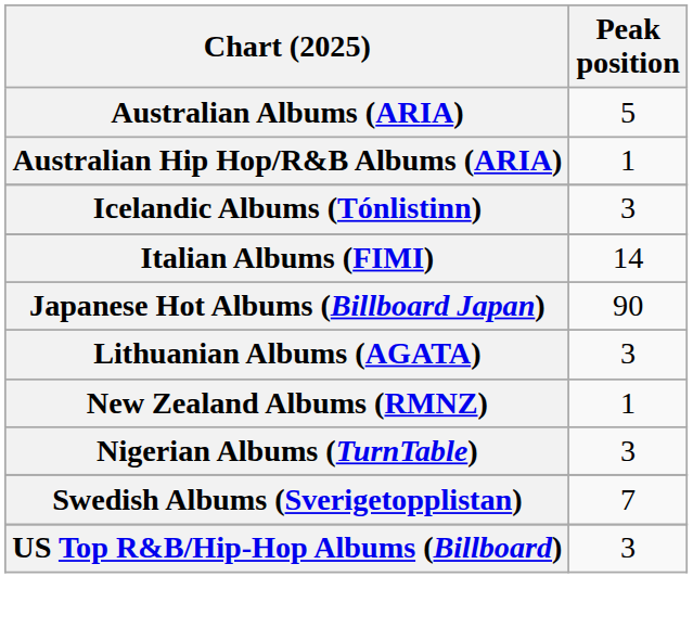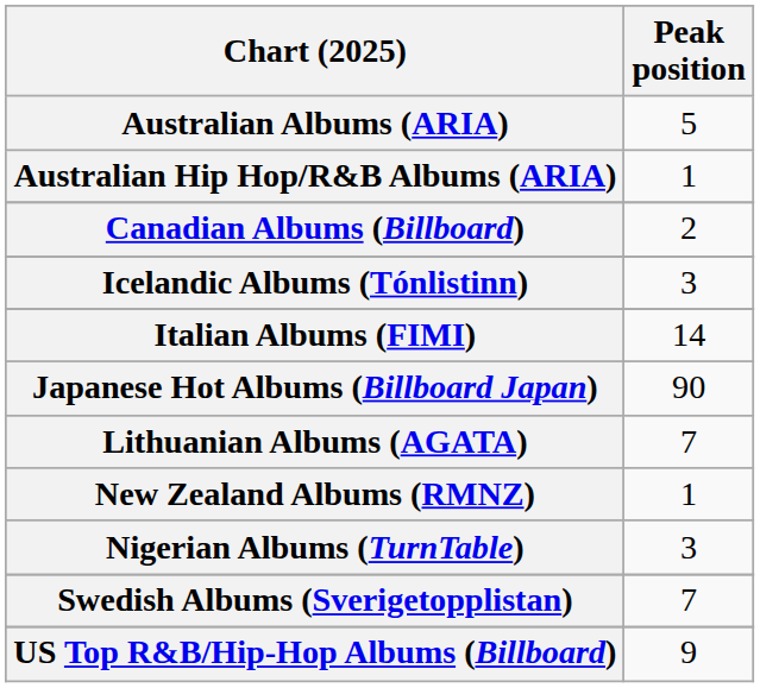 <table class="wikitable sortable plainrowheaders" style="text-align:center">
 <tr>
 <th scope="col">Chart (2025)</th>
 <th scope="col">Peak<br>position</th>
 </tr>
 <tr>
 <th scope="row">Australian Albums (<a href='#'>ARIA</a>)</th>
 <td>5</td>
 </tr>
 <tr>
 <th scope="row">Australian Hip Hop/R&B Albums (<a href='#'>ARIA</a>)</th>
 <td>1</td>
 </tr>
 <tr>
 </tr>
 <tr>
 </tr>
 <tr>
+</tr>
+<tr>
+<th scope="row"><a href='#'>Canadian Albums</a> (<em><a href='#'>Billboard</a></em>)</th>
+<td>2</td>
 </tr>
 <tr>
 </tr>
 <tr>
 </tr>
 <tr>
 </tr>
 <tr>
 </tr>
 <tr>
 </tr>
 <tr>
 </tr>
 <tr>
 <th scope="row">Icelandic Albums (<a href='#'>Tónlistinn</a>)</th>
 <td>3</td>
 </tr>
 <tr>
 </tr>
 <tr>
 <th scope="row">Italian Albums (<a href='#'>FIMI</a>)</th>
 <td>14</td>
 </tr>
 <tr>
 <th scope="row">Japanese Hot Albums (<em><a href='#'>Billboard Japan</a></em>)</th>
 <td>90</td>
 </tr>
 <tr>
 <th scope="row">Lithuanian Albums (<a href='#'>AGATA</a>)</th>
-<td>3</td>
+<td>7</td>
 </tr>
 <tr>
 <th scope="row">New Zealand Albums (<a href='#'>RMNZ</a>)</th>
 <td>1</td>
 </tr>
 <tr>
 <th scope="row">Nigerian Albums (<a href='#'><em>TurnTable</em></a>)</th>
 <td>3</td>
 </tr>
 <tr>
 </tr>
 <tr>
 </tr>
 <tr>
 </tr>
 <tr>
 </tr>
 <tr>
 <th scope="row">Swedish Albums (<a href='#'>Sverigetopplistan</a>)</th>
 <td>7</td>
 </tr>
 <tr>
 </tr>
 <tr>
 </tr>
 <tr>
 </tr>
 <tr>
 </tr>
 <tr>
 <th scope="row">US <a href='#'>Top R&B/Hip-Hop Albums</a> (<em><a href='#'>Billboard</a></em>)</th>
-<td>3</td>
+<td>9</td>
 </tr>
 </table>
